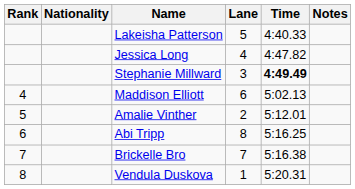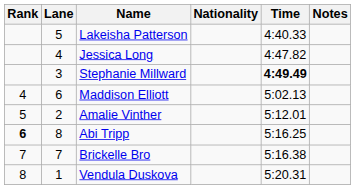 <table class="wikitable sortable" style="text-align:center">
 <tr>
 <th>Rank</th>
+<th>Lane</th>
+<th>Name</th>
 <th>Nationality</th>
-<th>Name</th>
-<th>Lane</th>
 <th>Time</th>
 <th>Notes</th>
 </tr>
 <tr>
 <td></td>
+<td>5</td>
+<td style="text-align:left"><a href='#'>Lakeisha Patterson</a></td>
 <td style="text-align:left"></td>
-<td style="text-align:left"><a href='#'>Lakeisha Patterson</a></td>
-<td>5</td>
 <td>4:40.33</td>
 <td></td>
 </tr>
 <tr>
 <td></td>
+<td>4</td>
+<td style="text-align:left"><a href='#'>Jessica Long</a></td>
 <td style="text-align:left"></td>
-<td style="text-align:left"><a href='#'>Jessica Long</a></td>
-<td>4</td>
 <td>4:47.82</td>
 <td></td>
 </tr>
 <tr>
 <td></td>
+<td>3</td>
+<td style="text-align:left"><a href='#'>Stephanie Millward</a></td>
 <td style="text-align:left"></td>
-<td style="text-align:left"><a href='#'>Stephanie Millward</a></td>
-<td>3</td>
 <td><strong>4:49.49</strong></td>
 <td></td>
 </tr>
 <tr>
 <td>4</td>
+<td>6</td>
+<td style="text-align:left"><a href='#'>Maddison Elliott</a></td>
 <td style="text-align:left"></td>
-<td style="text-align:left"><a href='#'>Maddison Elliott</a></td>
-<td>6</td>
 <td>5:02.13</td>
 <td></td>
 </tr>
 <tr>
 <td>5</td>
+<td>2</td>
+<td style="text-align:left"><a href='#'>Amalie Vinther</a></td>
 <td style="text-align:left"></td>
-<td style="text-align:left"><a href='#'>Amalie Vinther</a></td>
-<td>2</td>
 <td>5:12.01</td>
 <td></td>
 </tr>
 <tr>
-<td>6</td>
+<td><strong>6</strong></td>
+<td>8</td>
+<td style="text-align:left"><a href='#'>Abi Tripp</a></td>
 <td style="text-align:left"></td>
-<td style="text-align:left"><a href='#'>Abi Tripp</a></td>
-<td>8</td>
 <td>5:16.25</td>
 <td></td>
 </tr>
 <tr>
 <td>7</td>
+<td>7</td>
+<td style="text-align:left"><a href='#'>Brickelle Bro</a></td>
 <td style="text-align:left"></td>
-<td style="text-align:left"><a href='#'>Brickelle Bro</a></td>
-<td>7</td>
 <td>5:16.38</td>
 <td></td>
 </tr>
 <tr>
 <td>8</td>
+<td>1</td>
+<td style="text-align:left"><a href='#'>Vendula Duskova</a></td>
 <td style="text-align:left"></td>
-<td style="text-align:left"><a href='#'>Vendula Duskova</a></td>
-<td>1</td>
 <td>5:20.31</td>
 <td></td>
 </tr>
 </table>
